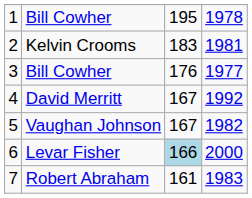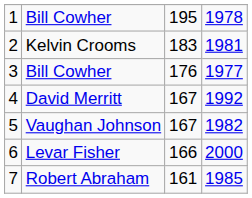 <table class="wikitable">
 <tr>
 </tr>
 <tr>
 <td>1</td>
 <td><a href='#'>Bill Cowher</a></td>
 <td>195</td>
 <td><a href='#'>1978</a></td>
 </tr>
 <tr>
 <td>2</td>
 <td>Kelvin Crooms</td>
 <td>183</td>
 <td><a href='#'>1981</a></td>
 </tr>
 <tr>
 <td>3</td>
 <td><a href='#'>Bill Cowher</a></td>
 <td>176</td>
 <td><a href='#'>1977</a></td>
 </tr>
 <tr>
 <td>4</td>
 <td><a href='#'>David Merritt</a></td>
 <td>167</td>
 <td><a href='#'>1992</a></td>
 </tr>
 <tr>
 <td>5</td>
 <td><a href='#'>Vaughan Johnson</a></td>
 <td>167</td>
 <td><a href='#'>1982</a></td>
 </tr>
 <tr>
 <td>6</td>
 <td><a href='#'>Levar Fisher</a></td>
-<td style="background: lightblue;">166</td>
+<td>166</td>
 <td><a href='#'>2000</a></td>
 </tr>
 <tr>
 <td>7</td>
 <td><a href='#'>Robert Abraham</a></td>
 <td>161</td>
-<td><a href='#'>1983</a></td>
+<td><a href='#'>1985</a></td>
 </tr>
 </table>
